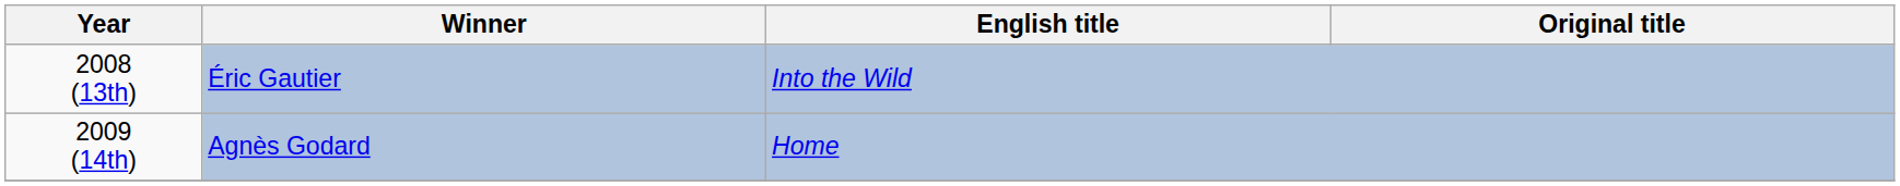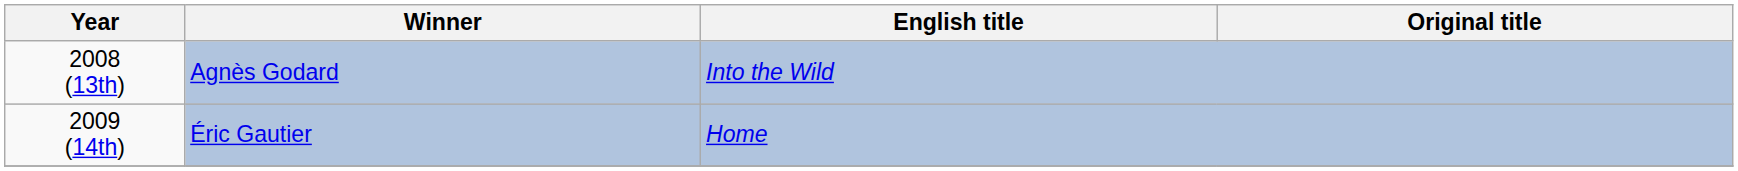 <table class="wikitable" width="95%" cellpadding="5">
 <tr>
 <th width="100"><strong>Year</strong></th>
 <th width="300"><strong>Winner</strong></th>
 <th width="300"><strong>English title</strong></th>
 <th width="300"><strong>Original title</strong></th>
 </tr>
 <tr>
 <td style="text-align:center;">2008<br>(<a href='#'>13th</a>)</td>
-<td style="background:#B0C4DE;"><a href='#'>Éric Gautier</a></td>
+<td style="background:#B0C4DE;"><a href='#'>Agnès Godard</a></td>
 <td colspan="2" style="background:#B0C4DE;"><em><a href='#'>Into the Wild</a></em></td>
 </tr>
 <tr>
 <td style="text-align:center;">2009<br>(<a href='#'>14th</a>)</td>
-<td style="background:#B0C4DE;"><a href='#'>Agnès Godard</a></td>
+<td style="background:#B0C4DE;"><a href='#'>Éric Gautier</a></td>
 <td colspan="2" style="background:#B0C4DE;"><em><a href='#'>Home</a></em></td>
 </tr>
 <tr>
 </tr>
 </table>
